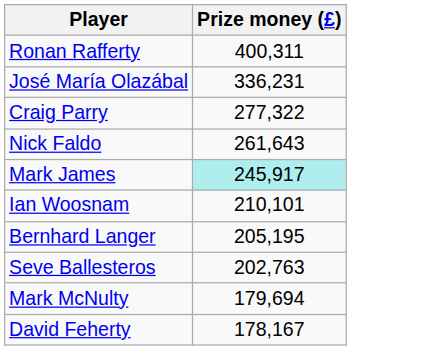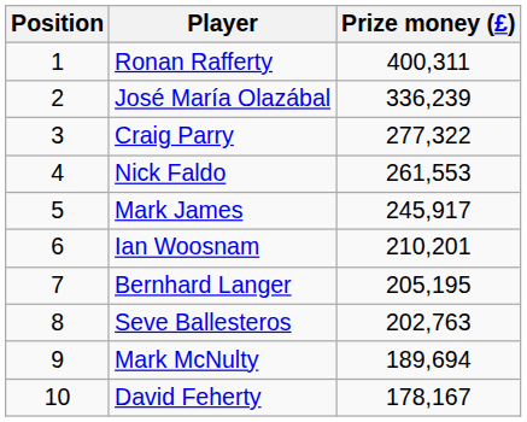 <table class="wikitable">
 <tr>
+<th>Position</th>
 <th>Player</th>
 <th>Prize money (<a href='#'>£</a>)</th>
 </tr>
 <tr>
+<td align=center>1</td>
 <td> <a href='#'>Ronan Rafferty</a></td>
 <td align=center>400,311</td>
 </tr>
 <tr>
+<td align=center>2</td>
 <td> <a href='#'>José María Olazábal</a></td>
-<td align=center>336,231</td>
+<td align=center>336,239</td>
 </tr>
 <tr>
+<td align=center>3</td>
 <td> <a href='#'>Craig Parry</a></td>
 <td align=center>277,322</td>
 </tr>
 <tr>
+<td align=center>4</td>
 <td> <a href='#'>Nick Faldo</a></td>
-<td align=center>261,643</td>
+<td align=center>261,553</td>
 </tr>
 <tr>
+<td align=center>5</td>
 <td> <a href='#'>Mark James</a></td>
-<td align=center style="background: paleturquoise;">245,917</td>
+<td align=center>245,917</td>
 </tr>
 <tr>
+<td align=center>6</td>
 <td> <a href='#'>Ian Woosnam</a></td>
-<td align=center>210,101</td>
+<td align=center>210,201</td>
 </tr>
 <tr>
+<td align=center>7</td>
 <td> <a href='#'>Bernhard Langer</a></td>
 <td align=center>205,195</td>
 </tr>
 <tr>
+<td align=center>8</td>
 <td> <a href='#'>Seve Ballesteros</a></td>
 <td align=center>202,763</td>
 </tr>
 <tr>
+<td align=center>9</td>
 <td> <a href='#'>Mark McNulty</a></td>
-<td align=center>179,694</td>
+<td align=center>189,694</td>
 </tr>
 <tr>
+<td align=center>10</td>
 <td> <a href='#'>David Feherty</a></td>
 <td align=center>178,167</td>
 </tr>
 </table>
